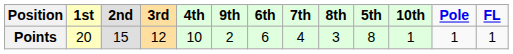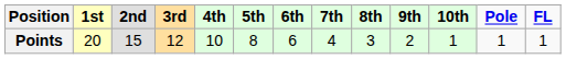 <table class="wikitable" style="font-size:85%; text-align:center">
 <tr>
 <th>Position</th>
 <td style="background:#ffffbf;"> <strong>1st</strong> </td>
 <td style="background:#dfdfdf;"> <strong>2nd</strong> </td>
 <td style="background:#ffdf9f;"> <strong>3rd</strong> </td>
 <td style="background:#dfffdf;"> <strong>4th</strong> </td>
-<td style="background:#dfffdf;"> <strong>9th</strong> </td>
+<td style="background:#dfffdf;"> <strong>5th</strong> </td>
 <td style="background:#dfffdf;"> <strong>6th</strong> </td>
 <td style="background:#dfffdf;"> <strong>7th</strong> </td>
 <td style="background:#dfffdf;"> <strong>8th</strong> </td>
-<td style="background:#dfffdf;"> <strong>5th</strong> </td>
+<td style="background:#dfffdf;"> <strong>9th</strong> </td>
 <td style="background:#dfffdf;"> <strong>10th</strong> </td>
 <td> <strong><a href='#'>Pole</a></strong> </td>
 <td> <strong><a href='#'>FL</a></strong> </td>
 </tr>
 <tr>
 <th>Points</th>
 <td style="background:#ffffbf;">20</td>
 <td style="background:#dfdfdf;">15</td>
 <td style="background:#ffdf9f;">12</td>
 <td style="background:#dfffdf;">10</td>
-<td style="background:#dfffdf;">2</td>
+<td style="background:#dfffdf;">8</td>
 <td style="background:#dfffdf;">6</td>
 <td style="background:#dfffdf;">4</td>
 <td style="background:#dfffdf;">3</td>
-<td style="background:#dfffdf;">8</td>
+<td style="background:#dfffdf;">2</td>
 <td style="background:#dfffdf;">1</td>
 <td>1</td>
 <td>1</td>
 </tr>
 </table>
